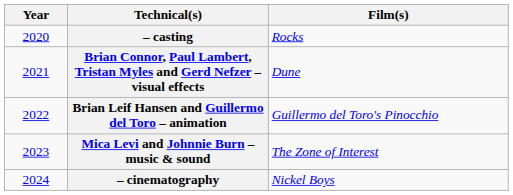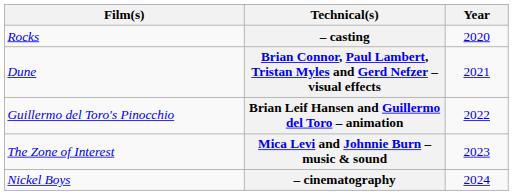 <table class="sortable wikitable plainrowheaders">
 <tr>
+<th scope="col" width=290>Film(s)</th>
+<th scope="col" width=240>Technical(s)</th>
 <th scope="col" width=70>Year</th>
-<th scope="col" width=240>Technical(s)</th>
-<th scope="col" width=290>Film(s)</th>
 </tr>
 <tr>
+<td><em><a href='#'>Rocks</a></em></td>
+<th scope=row> – casting</th>
 <td align=center><a href='#'>2020</a></td>
-<th scope=row> – casting</th>
-<td><em><a href='#'>Rocks</a></em></td>
 </tr>
 <tr>
+<td><em><a href='#'>Dune</a></em></td>
+<th scope=row><a href='#'>Brian Connor</a>, <a href='#'>Paul Lambert</a>, <a href='#'>Tristan Myles</a> and <a href='#'>Gerd Nefzer</a> – visual effects</th>
 <td align=center><a href='#'>2021</a></td>
-<th scope=row><a href='#'>Brian Connor</a>, <a href='#'>Paul Lambert</a>, <a href='#'>Tristan Myles</a> and <a href='#'>Gerd Nefzer</a> – visual effects</th>
-<td><em><a href='#'>Dune</a></em></td>
 </tr>
 <tr>
+<td><em><a href='#'>Guillermo del Toro's Pinocchio</a></em></td>
+<th scope=row>Brian Leif Hansen and <a href='#'>Guillermo del Toro</a> – animation</th>
 <td align=center><a href='#'>2022</a></td>
-<th scope=row>Brian Leif Hansen and <a href='#'>Guillermo del Toro</a> – animation</th>
-<td><em><a href='#'>Guillermo del Toro's Pinocchio</a></em></td>
 </tr>
 <tr>
+<td><em><a href='#'>The Zone of Interest</a></em></td>
+<th scope=row><a href='#'>Mica Levi</a> and <a href='#'>Johnnie Burn</a> – music & sound</th>
 <td align=center><a href='#'>2023</a></td>
-<th scope=row><a href='#'>Mica Levi</a> and <a href='#'>Johnnie Burn</a> – music & sound</th>
-<td><em><a href='#'>The Zone of Interest</a></em></td>
 </tr>
 <tr>
+<td><em><a href='#'>Nickel Boys</a></em></td>
+<th scope=row> – cinematography</th>
 <td align=center><a href='#'>2024</a></td>
-<th scope=row> – cinematography</th>
-<td><em><a href='#'>Nickel Boys</a></em></td>
 </tr>
 </table>
